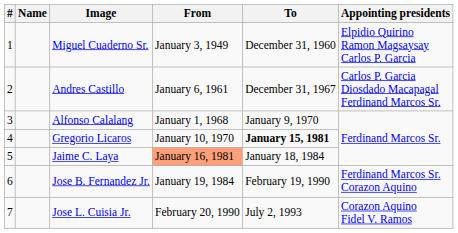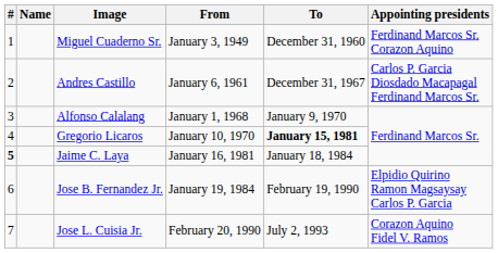 <table class=wikitable>
 <tr>
 <th>#</th>
 <th>Name</th>
 <th>Image</th>
 <th>From</th>
 <th>To</th>
 <th>Appointing presidents</th>
 </tr>
 <tr>
 <td>1</td>
 <td></td>
 <td><a href='#'>Miguel Cuaderno Sr.</a></td>
 <td>January 3, 1949</td>
 <td>December 31, 1960</td>
-<td><a href='#'>Elpidio Quirino</a> <br><a href='#'>Ramon Magsaysay</a><br><a href='#'>Carlos P. Garcia</a></td>
+<td><a href='#'>Ferdinand Marcos Sr.</a><br><a href='#'>Corazon Aquino</a></td>
 </tr>
 <tr>
 <td>2</td>
 <td></td>
 <td><a href='#'>Andres Castillo</a></td>
 <td>January 6, 1961</td>
 <td>December 31, 1967</td>
 <td><a href='#'>Carlos P. Garcia</a><br><a href='#'>Diosdado Macapagal</a><br><a href='#'>Ferdinand Marcos Sr.</a></td>
 </tr>
 <tr>
 <td>3</td>
 <td></td>
 <td><a href='#'>Alfonso Calalang</a></td>
 <td>January 1, 1968</td>
 <td>January 9, 1970</td>
 <td rowspan="3"><a href='#'>Ferdinand Marcos Sr.</a></td>
 </tr>
 <tr>
 <td>4</td>
 <td></td>
 <td><a href='#'>Gregorio Licaros</a></td>
 <td>January 10, 1970</td>
 <td><strong>January 15, 1981</strong></td>
 </tr>
 <tr>
-<td>5</td>
+<td><strong>5</strong></td>
 <td></td>
 <td><a href='#'>Jaime C. Laya</a></td>
-<td style="background: lightsalmon;">January 16, 1981</td>
+<td>January 16, 1981</td>
 <td>January 18, 1984</td>
 </tr>
 <tr>
 <td>6</td>
 <td></td>
 <td><a href='#'>Jose B. Fernandez Jr.</a></td>
 <td>January 19, 1984</td>
 <td>February 19, 1990</td>
-<td><a href='#'>Ferdinand Marcos Sr.</a><br><a href='#'>Corazon Aquino</a></td>
+<td><a href='#'>Elpidio Quirino</a> <br><a href='#'>Ramon Magsaysay</a><br><a href='#'>Carlos P. Garcia</a></td>
 </tr>
 <tr>
 <td>7</td>
 <td></td>
 <td><a href='#'>Jose L. Cuisia Jr.</a></td>
 <td>February 20, 1990</td>
 <td>July 2, 1993</td>
 <td><a href='#'>Corazon Aquino</a><br><a href='#'>Fidel V. Ramos</a></td>
 </tr>
 </table>
